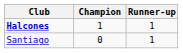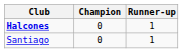 <table class="wikitable" style="text-align: center;">
 <tr>
 <th width=40%>Club</th>
 <th width=30%>Champion</th>
 <th width=30%>Runner-up</th>
 </tr>
 <tr>
 <td align=left><strong><a href='#'>Halcones</a></strong></td>
-<td>1</td>
+<td>0</td>
 <td>1</td>
 </tr>
 <tr>
 <td align=left><a href='#'>Santiago</a></td>
 <td>0</td>
 <td>1</td>
 </tr>
 </table>
